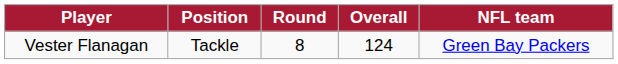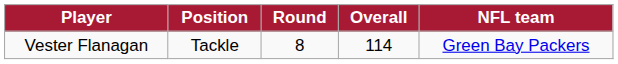 <table class="wikitable" width="65%">
 <tr align="center" style="background:#A81933;color:#FFFFFF;">
 <td><strong>Player</strong></td>
 <td><strong>Position</strong></td>
 <td><strong>Round</strong></td>
 <td><strong>Overall</strong></td>
 <td><strong>NFL team</strong></td>
 </tr>
 <tr align="center" bgcolor="">
 <td>Vester Flanagan</td>
 <td>Tackle</td>
 <td>8</td>
-<td>124</td>
+<td>114</td>
 <td><a href='#'>Green Bay Packers</a></td>
 </tr>
 </table>
